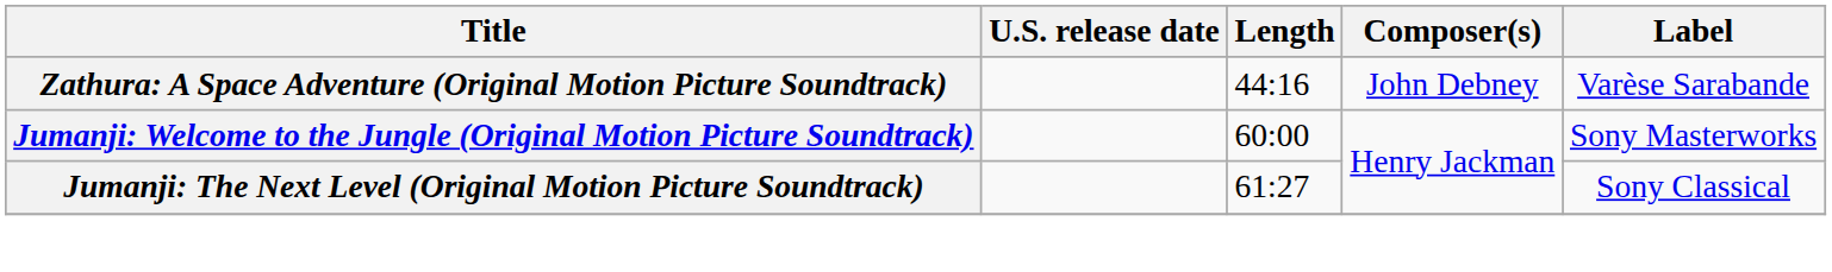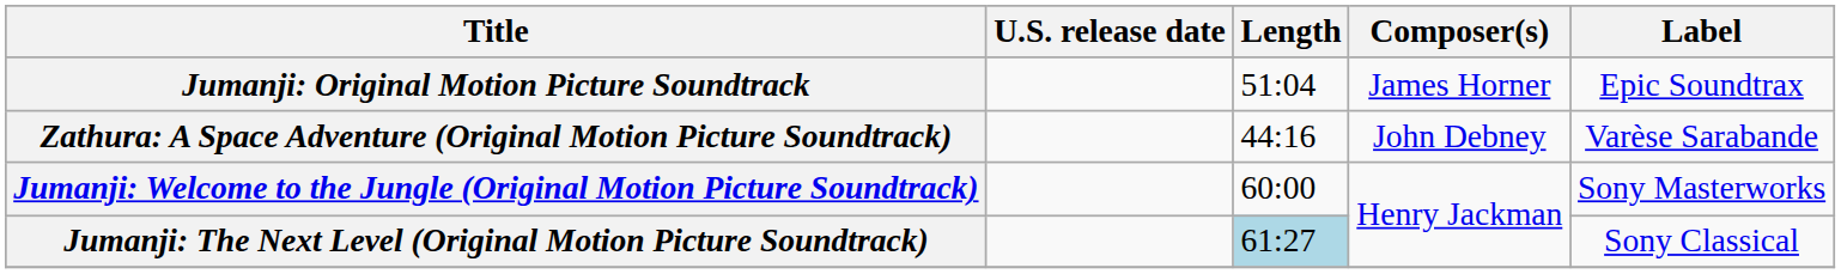 <table class="wikitable plainrowheaders" style="text-align:center;">
 <tr>
 <th scope="col">Title</th>
 <th scope="col">U.S. release date</th>
 <th scope="col">Length</th>
 <th scope="col">Composer(s)</th>
 <th scope="col">Label</th>
+</tr>
+<tr>
+<th scope="row"><em>Jumanji: Original Motion Picture Soundtrack</em></th>
+<td style="text-align:left"></td>
+<td style="text-align:left">51:04</td>
+<td><a href='#'>James Horner</a></td>
+<td><a href='#'>Epic Soundtrax</a></td>
 </tr>
 <tr>
 <th scope="row"><em>Zathura: A Space Adventure (Original Motion Picture Soundtrack)</em></th>
 <td style="text-align:left"></td>
 <td style="text-align:left">44:16</td>
 <td><a href='#'>John Debney</a></td>
 <td><a href='#'>Varèse Sarabande</a></td>
 </tr>
 <tr>
 <th scope="row"><em><a href='#'>Jumanji: Welcome to the Jungle (Original Motion Picture Soundtrack)</a></em></th>
 <td style="text-align:left"></td>
 <td style="text-align:left">60:00</td>
 <td rowspan="2"><a href='#'>Henry Jackman</a></td>
 <td><a href='#'>Sony Masterworks</a></td>
 </tr>
 <tr>
 <th scope="row"><em>Jumanji: The Next Level (Original Motion Picture Soundtrack)</em></th>
 <td style="text-align:left"></td>
-<td style="text-align:left">61:27</td>
+<td style="background: lightblue; text-align:left">61:27</td>
 <td><a href='#'>Sony Classical</a></td>
 </tr>
 <tr>
 </tr>
 </table>
